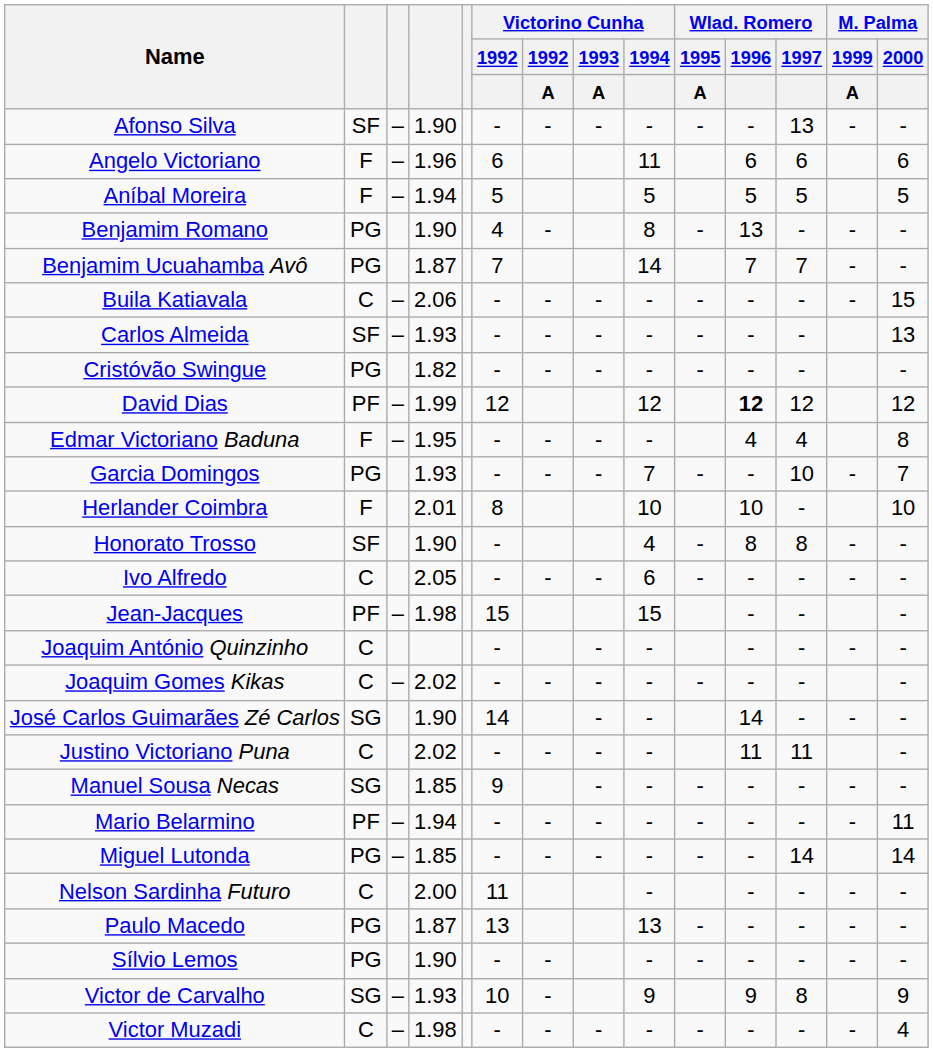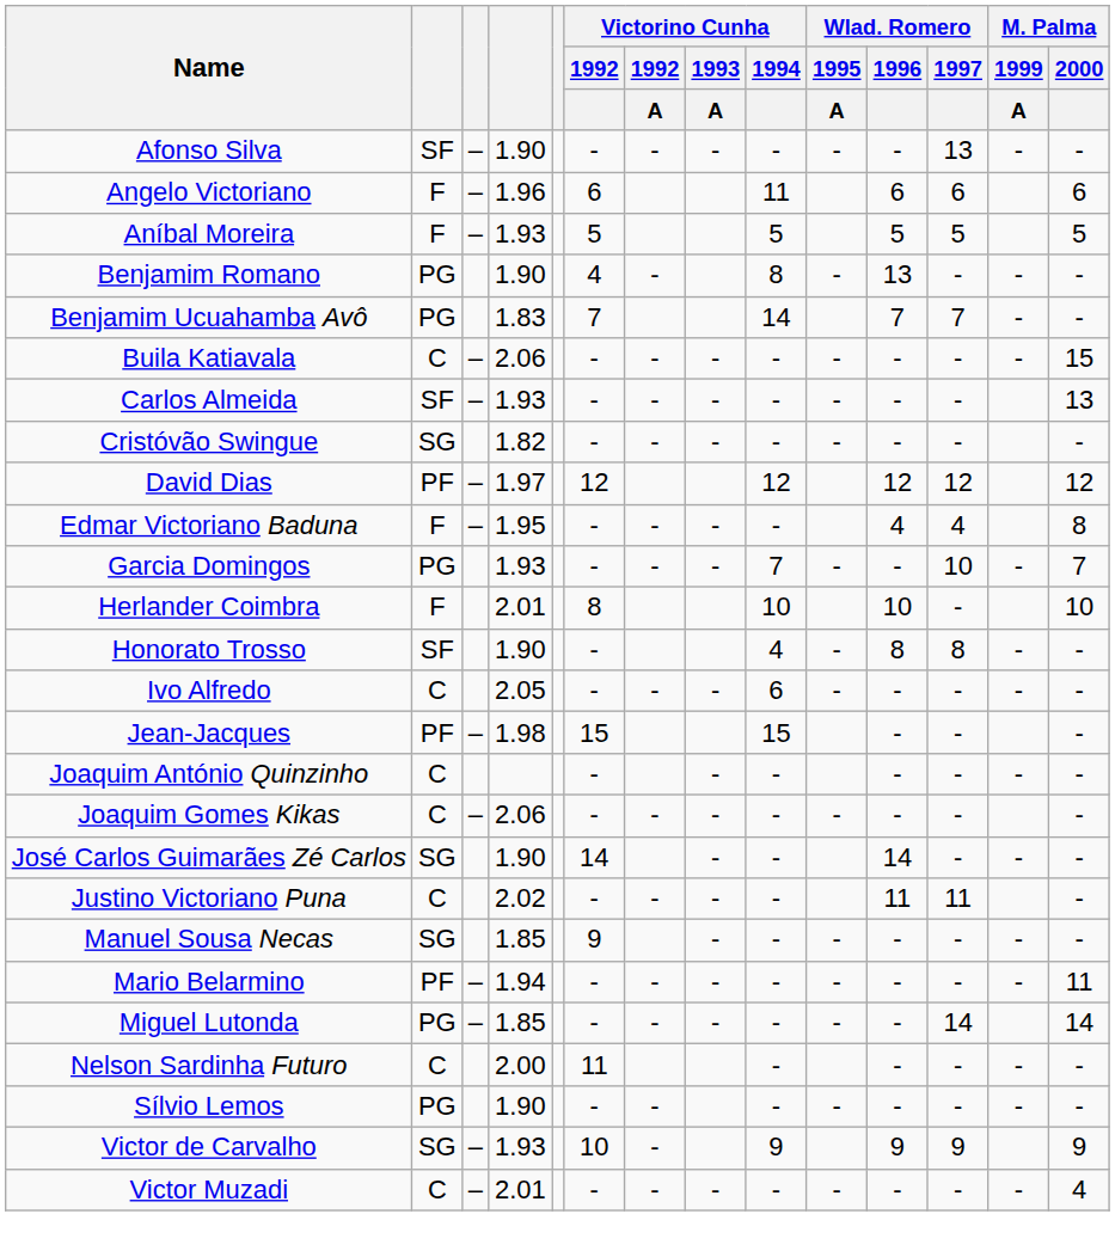 <table class="wikitable plainrowheaders sortable" style="text-align:center">
 <tr>
 <th scope="col" rowspan="3">Name</th>
 <th scope="col" rowspan="3"></th>
 <th scope="col" rowspan="3"></th>
 <th scope="col" rowspan="3"></th>
 <th scope="col" rowspan="3"></th>
 <th colspan="4"><small><a href='#'>Victorino Cunha</a></small></th>
 <th colspan="3"><small><a href='#'>Wlad. Romero</a></small></th>
 <th colspan="2"><small><a href='#'>M. Palma</a></small></th>
 </tr>
 <tr>
 <th colspan="1"><small><a href='#'>1992</a></small></th>
 <th colspan="1"><small><a href='#'>1992</a></small></th>
 <th colspan="1"><small><a href='#'>1993</a></small></th>
 <th colspan="1"><small><a href='#'>1994</a></small></th>
 <th colspan="1"><small><a href='#'>1995</a></small></th>
 <th colspan="1"><small><a href='#'>1996</a></small></th>
 <th colspan="1"><small><a href='#'>1997</a></small></th>
 <th colspan="1"><small><a href='#'>1999</a></small></th>
 <th colspan="1"><small><a href='#'>2000</a></small></th>
 </tr>
 <tr>
 <th scope="col" rowspan="1"><small></small></th>
 <th scope="col" rowspan="1"><small>A</small></th>
 <th scope="col" rowspan="1"><small>A</small></th>
 <th scope="col" rowspan="1"><small></small></th>
 <th scope="col" rowspan="1"><small>A</small></th>
 <th scope="col" rowspan="1"><small></small></th>
 <th scope="col" rowspan="1"><small></small></th>
 <th scope="col" rowspan="1"><small>A</small></th>
 <th scope="col" rowspan="1"><small></small></th>
 </tr>
 <tr>
 <td><a href='#'>Afonso Silva</a></td>
 <td>SF</td>
 <td>–</td>
 <td>1.90</td>
 <td></td>
 <td>-</td>
 <td>-</td>
 <td>-</td>
 <td>-</td>
 <td>-</td>
 <td>-</td>
 <td>13</td>
 <td>-</td>
 <td>-</td>
 </tr>
 <tr>
 <td><a href='#'>Angelo Victoriano</a></td>
 <td>F</td>
 <td>–</td>
 <td>1.96</td>
 <td></td>
 <td data-sort-value="06">6</td>
 <td data-sort-value="06"></td>
 <td data-sort-value="06"></td>
 <td>11</td>
 <td data-sort-value="06"></td>
 <td data-sort-value="06">6</td>
 <td data-sort-value="06">6</td>
 <td data-sort-value="06"></td>
 <td data-sort-value="06">6</td>
 </tr>
 <tr>
 <td><a href='#'>Aníbal Moreira</a></td>
 <td>F</td>
 <td>–</td>
-<td>1.94</td>
+<td>1.93</td>
 <td></td>
 <td data-sort-value="05">5</td>
 <td data-sort-value="05"></td>
 <td data-sort-value="05"></td>
 <td data-sort-value="05">5</td>
 <td data-sort-value="05"></td>
 <td data-sort-value="05">5</td>
 <td data-sort-value="05">5</td>
 <td data-sort-value="05"></td>
 <td data-sort-value="05">5</td>
 </tr>
 <tr>
 <td><a href='#'>Benjamim Romano</a></td>
 <td>PG</td>
 <td></td>
 <td>1.90</td>
 <td></td>
 <td data-sort-value="04">4</td>
 <td>-</td>
 <td data-sort-value="04"></td>
 <td data-sort-value="08">8</td>
 <td>-</td>
 <td>13</td>
 <td>-</td>
 <td>-</td>
 <td>-</td>
 </tr>
 <tr>
 <td><a href='#'>Benjamim Ucuahamba</a> <em>Avô</em></td>
 <td>PG</td>
 <td></td>
-<td>1.87</td>
+<td>1.83</td>
 <td></td>
 <td data-sort-value="07">7</td>
 <td data-sort-value="07"></td>
 <td data-sort-value="07"></td>
 <td>14</td>
 <td data-sort-value="07"></td>
 <td data-sort-value="07">7</td>
 <td data-sort-value="07">7</td>
 <td>-</td>
 <td>-</td>
 </tr>
 <tr>
 <td><a href='#'>Buila Katiavala</a></td>
 <td>C</td>
 <td>–</td>
 <td>2.06</td>
 <td></td>
 <td>-</td>
 <td>-</td>
 <td>-</td>
 <td>-</td>
 <td>-</td>
 <td>-</td>
 <td>-</td>
 <td>-</td>
 <td>15</td>
 </tr>
 <tr>
 <td><a href='#'>Carlos Almeida</a></td>
 <td>SF</td>
 <td>–</td>
 <td>1.93</td>
 <td></td>
 <td>-</td>
 <td>-</td>
 <td>-</td>
 <td>-</td>
 <td>-</td>
 <td>-</td>
 <td>-</td>
 <td></td>
 <td>13</td>
 </tr>
 <tr>
 <td><a href='#'>Cristóvão Swingue</a></td>
-<td>PG</td>
+<td>SG</td>
 <td></td>
 <td>1.82</td>
 <td></td>
 <td>-</td>
 <td>-</td>
 <td>-</td>
 <td>-</td>
 <td>-</td>
 <td>-</td>
 <td>-</td>
 <td data-sort-value="07"></td>
 <td>-</td>
 </tr>
 <tr>
 <td><a href='#'>David Dias</a></td>
 <td>PF</td>
 <td>–</td>
-<td>1.99</td>
+<td>1.97</td>
 <td></td>
 <td>12</td>
 <td></td>
 <td></td>
 <td>12</td>
 <td></td>
-<td><strong>12</strong></td>
+<td>12</td>
 <td>12</td>
 <td></td>
 <td>12</td>
 </tr>
 <tr>
 <td><a href='#'>Edmar Victoriano</a> <em>Baduna</em></td>
 <td>F</td>
 <td>–</td>
 <td>1.95</td>
 <td></td>
 <td>-</td>
 <td>-</td>
 <td>-</td>
 <td>-</td>
 <td data-sort-value="08"></td>
 <td data-sort-value="04">4</td>
 <td data-sort-value="04">4</td>
 <td data-sort-value="08"></td>
 <td data-sort-value="08">8</td>
 </tr>
 <tr>
 <td><a href='#'>Garcia Domingos</a></td>
 <td>PG</td>
 <td></td>
 <td>1.93</td>
 <td></td>
 <td>-</td>
 <td>-</td>
 <td>-</td>
 <td data-sort-value="07">7</td>
 <td>-</td>
 <td>-</td>
 <td>10</td>
 <td>-</td>
 <td data-sort-value="07">7</td>
 </tr>
 <tr>
 <td><a href='#'>Herlander Coimbra</a></td>
 <td>F</td>
 <td></td>
 <td>2.01</td>
 <td></td>
 <td data-sort-value="08">8</td>
 <td></td>
 <td></td>
 <td>10</td>
 <td></td>
 <td>10</td>
 <td>-</td>
 <td></td>
 <td>10</td>
 </tr>
 <tr>
 <td><a href='#'>Honorato Trosso</a></td>
 <td>SF</td>
 <td></td>
 <td>1.90</td>
 <td></td>
 <td>-</td>
 <td data-sort-value="08"></td>
 <td data-sort-value="08"></td>
 <td data-sort-value="04">4</td>
 <td>-</td>
 <td data-sort-value="08">8</td>
 <td data-sort-value="08">8</td>
 <td>-</td>
 <td>-</td>
 </tr>
 <tr>
 <td><a href='#'>Ivo Alfredo</a></td>
 <td>C</td>
 <td></td>
 <td>2.05</td>
 <td></td>
 <td>-</td>
 <td>-</td>
 <td>-</td>
 <td data-sort-value="06">6</td>
 <td>-</td>
 <td>-</td>
 <td>-</td>
 <td>-</td>
 <td>-</td>
 </tr>
 <tr>
 <td><a href='#'>Jean-Jacques</a></td>
 <td>PF</td>
 <td>–</td>
 <td>1.98</td>
 <td></td>
 <td>15</td>
 <td></td>
 <td></td>
 <td>15</td>
 <td></td>
 <td>-</td>
 <td>-</td>
 <td></td>
 <td>-</td>
 </tr>
 <tr>
 <td><a href='#'>Joaquim António</a> <em>Quinzinho</em></td>
 <td>C</td>
 <td></td>
 <td></td>
 <td></td>
 <td>-</td>
 <td data-sort-value="04"></td>
 <td>-</td>
 <td>-</td>
 <td data-sort-value="04"></td>
 <td>-</td>
 <td>-</td>
 <td>-</td>
 <td>-</td>
 </tr>
 <tr>
 <td><a href='#'>Joaquim Gomes</a> <em>Kikas</em></td>
 <td>C</td>
 <td>–</td>
-<td>2.02</td>
+<td>2.06</td>
 <td></td>
 <td>-</td>
 <td>-</td>
 <td>-</td>
 <td>-</td>
 <td>-</td>
 <td>-</td>
 <td>-</td>
 <td></td>
 <td>-</td>
 </tr>
 <tr>
 <td><a href='#'>José Carlos Guimarães</a> <em>Zé Carlos</em></td>
 <td>SG</td>
 <td></td>
 <td>1.90</td>
 <td></td>
 <td>14</td>
 <td></td>
 <td>-</td>
 <td>-</td>
 <td></td>
 <td>14</td>
 <td>-</td>
 <td>-</td>
 <td>-</td>
 </tr>
 <tr>
 <td><a href='#'>Justino Victoriano</a> <em>Puna</em></td>
 <td>C</td>
 <td></td>
 <td>2.02</td>
 <td></td>
 <td>-</td>
 <td>-</td>
 <td>-</td>
 <td>-</td>
 <td></td>
 <td>11</td>
 <td>11</td>
 <td data-sort-value="04"></td>
 <td>-</td>
 </tr>
 <tr>
 <td><a href='#'>Manuel Sousa</a> <em>Necas</em></td>
 <td>SG</td>
 <td></td>
 <td>1.85</td>
 <td></td>
 <td data-sort-value="09">9</td>
 <td data-sort-value="09"></td>
 <td>-</td>
 <td>-</td>
 <td>-</td>
 <td>-</td>
 <td>-</td>
 <td>-</td>
 <td>-</td>
 </tr>
 <tr>
 <td><a href='#'>Mario Belarmino</a></td>
 <td>PF</td>
 <td>–</td>
 <td>1.94</td>
 <td></td>
 <td>-</td>
 <td>-</td>
 <td>-</td>
 <td>-</td>
 <td>-</td>
 <td>-</td>
 <td>-</td>
 <td>-</td>
 <td>11</td>
 </tr>
 <tr>
 <td><a href='#'>Miguel Lutonda</a></td>
 <td>PG</td>
 <td>–</td>
 <td>1.85</td>
 <td></td>
 <td>-</td>
 <td>-</td>
 <td>-</td>
 <td>-</td>
 <td>-</td>
 <td>-</td>
 <td>14</td>
 <td></td>
 <td>14</td>
 </tr>
 <tr>
 <td><a href='#'>Nelson Sardinha</a> <em>Futuro</em></td>
 <td>C</td>
 <td></td>
 <td>2.00</td>
 <td></td>
 <td>11</td>
 <td></td>
 <td></td>
 <td>-</td>
 <td></td>
 <td>-</td>
 <td>-</td>
 <td>-</td>
 <td>-</td>
 </tr>
 <tr>
-<td><a href='#'>Paulo Macedo</a></td>
-<td>PG</td>
-<td></td>
-<td>1.87</td>
-<td></td>
-<td>13</td>
-<td></td>
-<td></td>
-<td>13</td>
-<td>-</td>
-<td>-</td>
-<td>-</td>
-<td>-</td>
-<td>-</td>
-</tr>
-<tr>
 <td><a href='#'>Sílvio Lemos</a></td>
 <td>PG</td>
 <td></td>
 <td>1.90</td>
 <td></td>
 <td>-</td>
 <td>-</td>
 <td></td>
 <td>-</td>
 <td>-</td>
 <td>-</td>
 <td>-</td>
 <td>-</td>
 <td>-</td>
 </tr>
 <tr>
 <td><a href='#'>Victor de Carvalho</a></td>
 <td>SG</td>
 <td>–</td>
 <td>1.93</td>
 <td></td>
 <td>10</td>
 <td>-</td>
 <td data-sort-value="09"></td>
 <td data-sort-value="09">9</td>
 <td data-sort-value="09"></td>
 <td data-sort-value="09">9</td>
-<td data-sort-value="08">8</td>
+<td data-sort-value="09">9</td>
 <td data-sort-value="09"></td>
 <td data-sort-value="09">9</td>
 </tr>
 <tr>
 <td><a href='#'>Victor Muzadi</a></td>
 <td>C</td>
 <td>–</td>
-<td>1.98</td>
+<td>2.01</td>
 <td></td>
 <td>-</td>
 <td>-</td>
 <td>-</td>
 <td>-</td>
 <td>-</td>
 <td>-</td>
 <td>-</td>
 <td>-</td>
 <td data-sort-value="04">4</td>
 </tr>
 </table>
